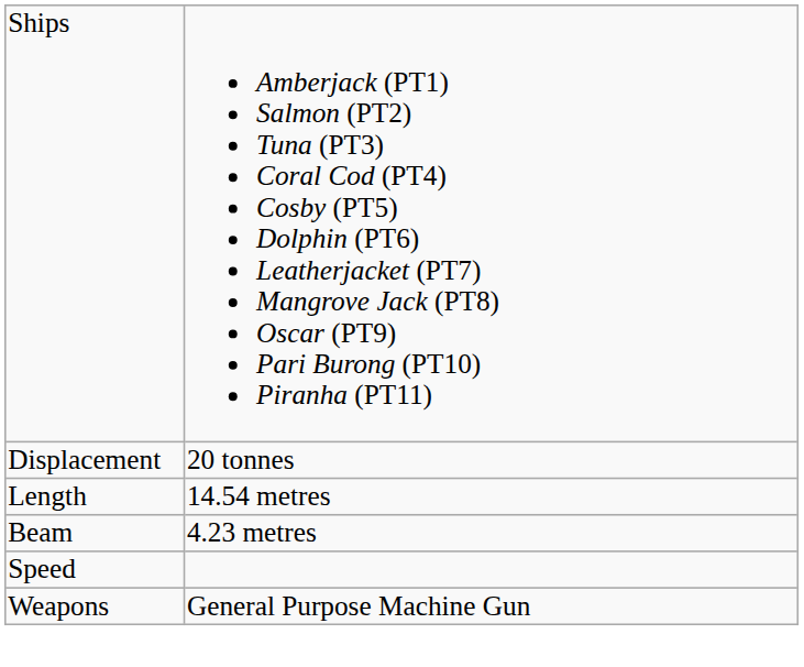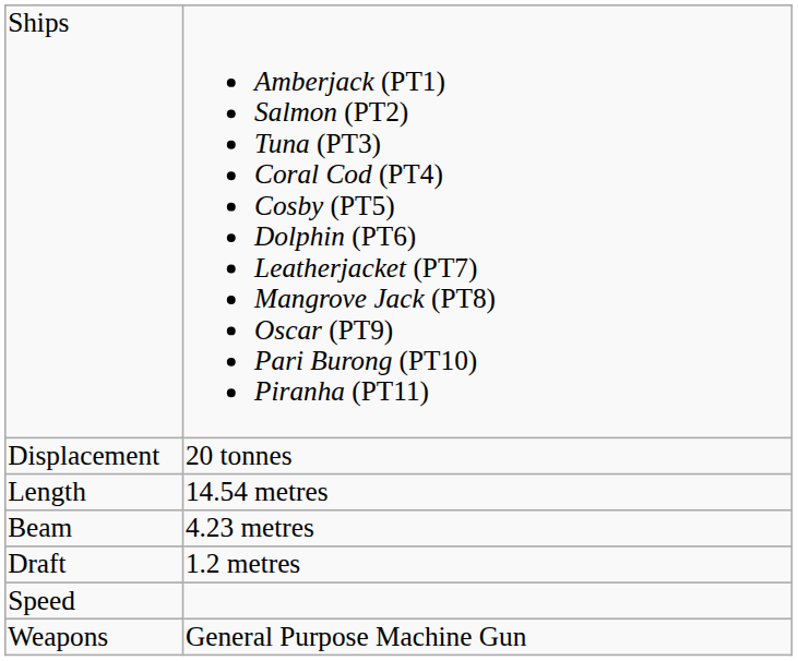 <table align="left" border="1" style="background: #F9F9F9; border: 1px solid #AAA; border-collapse: collapse">
 <tr>
 <td valign="top" width="100">Ships</td>
 <td valign="top" width="350"><br><ul><li><em>Amberjack</em> (PT1)</li><li><em>Salmon</em> (PT2)</li><li><em>Tuna</em> (PT3)</li><li><em>Coral Cod</em> (PT4)</li><li><em>Cosby</em> (PT5)</li><li><em>Dolphin</em> (PT6)</li><li><em>Leatherjacket</em> (PT7)</li><li><em>Mangrove Jack</em> (PT8)</li><li><em>Oscar</em> (PT9)</li><li><em>Pari Burong</em> (PT10)</li><li><em>Piranha</em> (PT11)</li></ul></td>
 </tr>
 <tr>
 <td valign="top" width="100">Displacement</td>
 <td valign="top" width="350">20 tonnes</td>
 </tr>
 <tr>
 <td valign="top" width="100">Length</td>
 <td valign="top" width="350">14.54 metres</td>
 </tr>
 <tr>
 <td valign="top" width="100">Beam</td>
 <td valign="top" width="350">4.23 metres</td>
 </tr>
 <tr>
+<td valign="top" width="100">Draft</td>
+<td valign="top" width="350">1.2 metres</td>
+</tr>
+<tr>
 <td valign="top" width="100">Speed</td>
 <td valign="top" width="350"></td>
 </tr>
 <tr>
 <td valign="top" width="100">Weapons</td>
 <td valign="top" width="350">General Purpose Machine Gun</td>
 </tr>
 </table>
